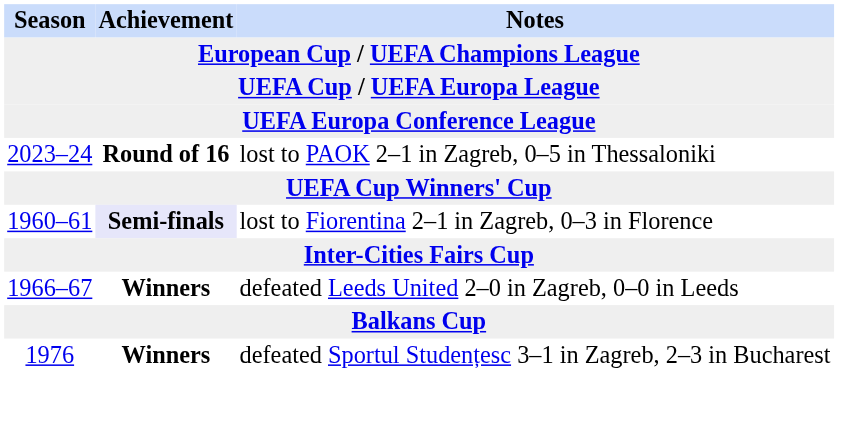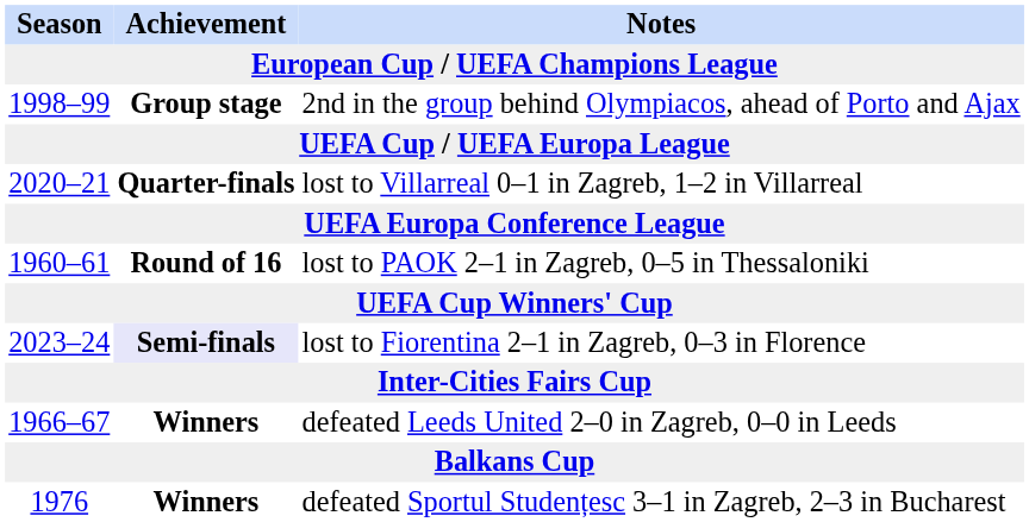 <table class="toccolours" border="0" cellpadding="2" cellspacing="0" style="float:left; margin:0.5em;">
 <tr style="background:#cadcfb;">
 <th>Season</th>
 <th>Achievement</th>
 <th>Notes</th>
 </tr>
 <tr>
 <th colspan="3" style="background:#efefef;"><a href='#'>European Cup</a> / <a href='#'>UEFA Champions League</a></th>
 </tr>
 <tr>
+<td style="text-align:center;"><a href='#'>1998–99</a></td>
+<td style="text-align:center;"><strong>Group stage</strong></td>
+<td style="text-align:left;">2nd in the <a href='#'>group</a> behind  <a href='#'>Olympiacos</a>, ahead of  <a href='#'>Porto</a> and  <a href='#'>Ajax</a></td>
+</tr>
+<tr>
 <th colspan="3" style="background:#efefef;"><a href='#'>UEFA Cup</a> / <a href='#'>UEFA Europa League</a></th>
+</tr>
+<tr>
+<td style="text-align:center;"><a href='#'>2020–21</a></td>
+<td style="text-align:center;"><strong>Quarter-finals</strong></td>
+<td style="text-align:left;">lost to  <a href='#'>Villarreal</a> 0–1 in Zagreb, 1–2 in Villarreal</td>
 </tr>
 <tr>
 <th colspan="3" style="background:#efefef;"><a href='#'>UEFA Europa Conference League</a></th>
 </tr>
 <tr>
-<td style="text-align:center;"><a href='#'>2023–24</a></td>
+<td style="text-align:center;"><a href='#'>1960–61</a></td>
 <td style="text-align:center;"><strong>Round of 16</strong></td>
 <td style="text-align:left;">lost to  <a href='#'>PAOK</a> 2–1 in Zagreb, 0–5 in Thessaloniki</td>
 </tr>
 <tr>
 <th colspan="3" style="background:#efefef;"><a href='#'>UEFA Cup Winners' Cup</a></th>
 </tr>
 <tr>
-<td style="text-align:center;"><a href='#'>1960–61</a></td>
+<td style="text-align:center;"><a href='#'>2023–24</a></td>
 <td style="background: lavender; text-align:center;"><strong>Semi-finals</strong></td>
 <td style="text-align:left;">lost to  <a href='#'>Fiorentina</a> 2–1 in Zagreb, 0–3 in Florence</td>
 </tr>
 <tr>
 <th colspan="3" style="background:#efefef;"><a href='#'>Inter-Cities Fairs Cup</a></th>
 </tr>
 <tr>
 <td style="text-align:center;"><a href='#'>1966–67</a></td>
 <td style="text-align:center;"><strong>Winners</strong></td>
 <td style="text-align:left;">defeated  <a href='#'>Leeds United</a> 2–0 in Zagreb, 0–0 in Leeds</td>
 </tr>
 <tr>
 <th colspan="3" style="background:#efefef;"><a href='#'>Balkans Cup</a></th>
 </tr>
 <tr>
 <td style="text-align:center;"><a href='#'>1976</a></td>
 <td style="text-align:center;"><strong>Winners</strong></td>
 <td style="text-align:left;">defeated  <a href='#'>Sportul Studențesc</a> 3–1 in Zagreb, 2–3 in Bucharest</td>
 </tr>
 <tr>
 </tr>
 </table>
